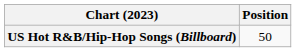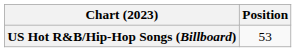 <table class="wikitable sortable plainrowheaders" style="text-align:center">
 <tr>
 <th scope="col">Chart (2023)</th>
 <th scope="col">Position</th>
 </tr>
 <tr>
 <th scope="row">US Hot R&B/Hip-Hop Songs (<em>Billboard</em>)</th>
-<td>50</td>
+<td>53</td>
 </tr>
 </table>
